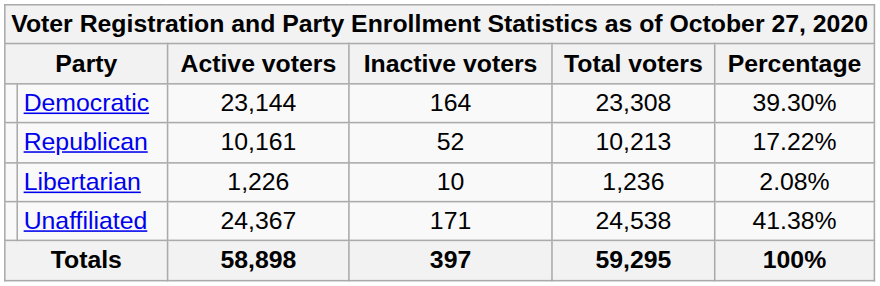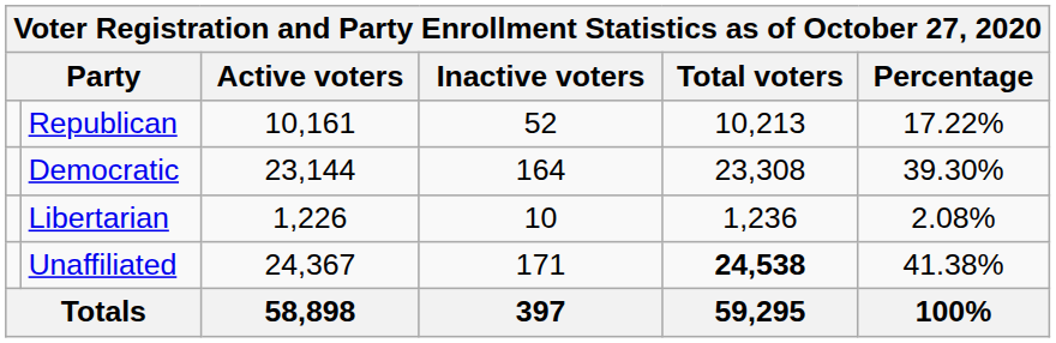 <table class="wikitable" style="margin-left: auto; margin-right: auto; border: none;">
 <tr>
 <th colspan="6">Voter Registration and Party Enrollment Statistics as of October 27, 2020</th>
 </tr>
 <tr>
 <th colspan="2">Party</th>
 <th>Active voters</th>
 <th>Inactive voters</th>
 <th>Total voters</th>
 <th>Percentage</th>
 </tr>
 <tr>
 <td></td>
+<td><a href='#'>Republican</a></td>
+<td style="text-align:center;">10,161</td>
+<td style="text-align:center;">52</td>
+<td style="text-align:center;">10,213</td>
+<td style="text-align:center;">17.22%</td>
+</tr>
+<tr>
+<td></td>
 <td><a href='#'>Democratic</a></td>
 <td style="text-align:center;">23,144</td>
 <td style="text-align:center;">164</td>
 <td style="text-align:center;">23,308</td>
 <td style="text-align:center;">39.30%</td>
-</tr>
-<tr>
-<td></td>
-<td><a href='#'>Republican</a></td>
-<td style="text-align:center;">10,161</td>
-<td style="text-align:center;">52</td>
-<td style="text-align:center;">10,213</td>
-<td style="text-align:center;">17.22%</td>
 </tr>
 <tr>
 <td></td>
 <td><a href='#'>Libertarian</a></td>
 <td style="text-align:center;">1,226</td>
 <td style="text-align:center;">10</td>
 <td style="text-align:center;">1,236</td>
 <td style="text-align:center;">2.08%</td>
 </tr>
 <tr>
 <td></td>
 <td><a href='#'>Unaffiliated</a></td>
 <td style="text-align:center;">24,367</td>
 <td style="text-align:center;">171</td>
-<td style="text-align:center;">24,538</td>
+<td style="text-align:center;"><strong>24,538</strong></td>
 <td style="text-align:center;">41.38%</td>
 </tr>
 <tr>
 <th colspan="2">Totals</th>
 <th style="text-align:center;">58,898</th>
 <th style="text-align:center;">397</th>
 <th style="text-align:center;">59,295</th>
 <th style="text-align:center;">100%</th>
 </tr>
 <tr>
 </tr>
 </table>
